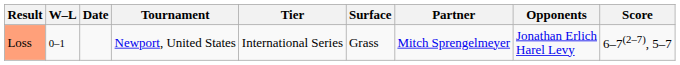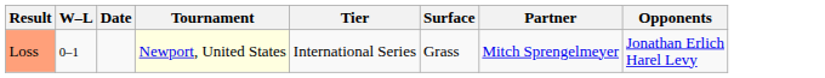 <table class="sortable wikitable">
 <tr>
 <th>Result</th>
 <th class="unsortable">W–L</th>
 <th>Date</th>
 <th>Tournament</th>
 <th>Tier</th>
 <th>Surface</th>
 <th>Partner</th>
 <th>Opponents</th>
-<th class="unsortable">Score</th>
 </tr>
 <tr>
 <td style="background:#ffa07a;">Loss</td>
 <td><small>0–1</small></td>
 <td><a href='#'></a></td>
-<td><a href='#'>Newport</a>, United States</td>
+<td style="background: lightyellow;"><a href='#'>Newport</a>, United States</td>
 <td>International Series</td>
 <td>Grass</td>
 <td> <a href='#'>Mitch Sprengelmeyer</a></td>
 <td> <a href='#'>Jonathan Erlich</a> <br>  <a href='#'>Harel Levy</a></td>
-<td>6–7<sup>(2–7)</sup>, 5–7</td>
 </tr>
 </table>
